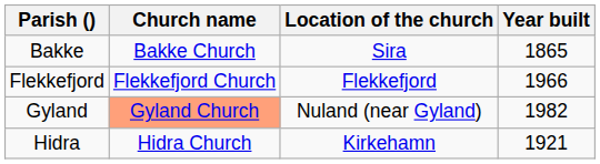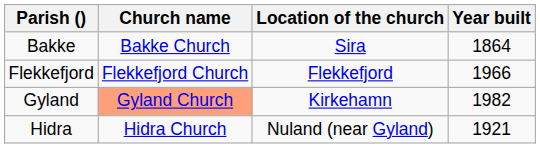 <table class="wikitable" style="text-align:center">
 <tr>
 <th>Parish ()</th>
 <th>Church name</th>
 <th>Location of the church</th>
 <th>Year built</th>
 </tr>
 <tr>
 <td rowspan="1">Bakke</td>
 <td><a href='#'>Bakke Church</a></td>
 <td><a href='#'>Sira</a></td>
-<td>1865</td>
+<td>1864</td>
 </tr>
 <tr>
 <td rowspan="1">Flekkefjord</td>
 <td><a href='#'>Flekkefjord Church</a></td>
 <td><a href='#'>Flekkefjord</a></td>
 <td>1966</td>
 </tr>
 <tr>
 <td rowspan="1">Gyland</td>
 <td style="background: lightsalmon;"><a href='#'>Gyland Church</a></td>
-<td>Nuland (near <a href='#'>Gyland</a>)</td>
+<td><a href='#'>Kirkehamn</a></td>
 <td>1982</td>
 </tr>
 <tr>
 <td rowspan="1">Hidra</td>
 <td><a href='#'>Hidra Church</a></td>
-<td><a href='#'>Kirkehamn</a></td>
+<td>Nuland (near <a href='#'>Gyland</a>)</td>
 <td>1921</td>
 </tr>
 </table>
